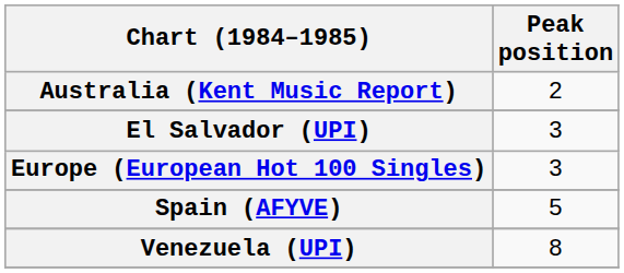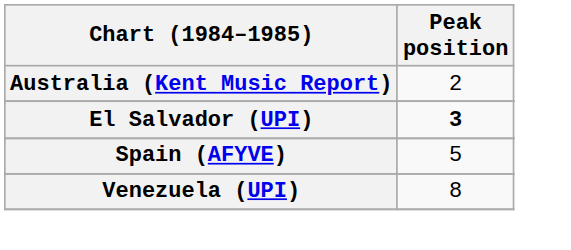 <table class="wikitable sortable plainrowheaders" style="text-align:center">
 <tr>
 <th scope="col">Chart (1984–1985)</th>
 <th scope="col">Peak<br>position</th>
 </tr>
 <tr>
 <th scope="row">Australia (<a href='#'>Kent Music Report</a>)</th>
 <td>2</td>
 </tr>
 <tr>
 </tr>
 <tr>
 </tr>
 <tr>
 <th scope="row">El Salvador (<a href='#'>UPI</a>)</th>
-<td>3</td>
-</tr>
-<tr>
-<th scope="row">Europe (<a href='#'>European Hot 100 Singles</a>)</th>
-<td>3</td>
+<td><strong>3</strong></td>
 </tr>
 <tr>
 </tr>
 <tr>
 </tr>
 <tr>
 </tr>
 <tr>
 </tr>
 <tr>
 </tr>
 <tr>
 </tr>
 <tr>
 <th scope="row">Spain (<a href='#'>AFYVE</a>)</th>
 <td>5</td>
 </tr>
 <tr>
 </tr>
 <tr>
 </tr>
 <tr>
 </tr>
 <tr>
 </tr>
 <tr>
 </tr>
 <tr>
 <th scope="row">Venezuela (<a href='#'>UPI</a>)</th>
 <td>8</td>
 </tr>
 <tr>
 </tr>
 </table>
